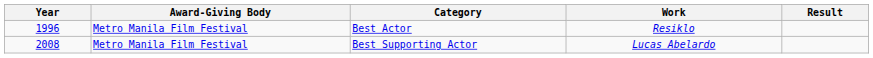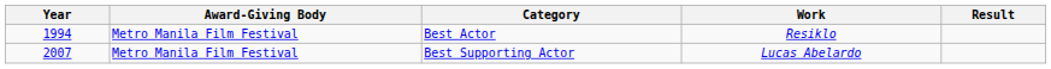 <table | width="90%" class="wikitable sortable">
 <tr>
 <th width="10%">Year</th>
 <th width="30%">Award-Giving Body</th>
 <th width="25%">Category</th>
 <th width="25%">Work</th>
 <th width="10%">Result</th>
 </tr>
 <tr>
-<td align="center"><a href='#'>1996</a></td>
+<td align="center"><a href='#'>1994</a></td>
 <td align="left"><a href='#'>Metro Manila Film Festival</a></td>
 <td align="left"><a href='#'>Best Actor</a></td>
 <td align="center"><em><a href='#'>Resiklo</a></em></td>
 <td></td>
 </tr>
 <tr>
-<td align="center"><a href='#'>2008</a></td>
+<td align="center"><a href='#'>2007</a></td>
 <td align="left"><a href='#'>Metro Manila Film Festival</a></td>
 <td align="left"><a href='#'>Best Supporting Actor</a></td>
 <td align="center"><em><a href='#'>Lucas Abelardo</a></em></td>
 <td></td>
 </tr>
 </table>
